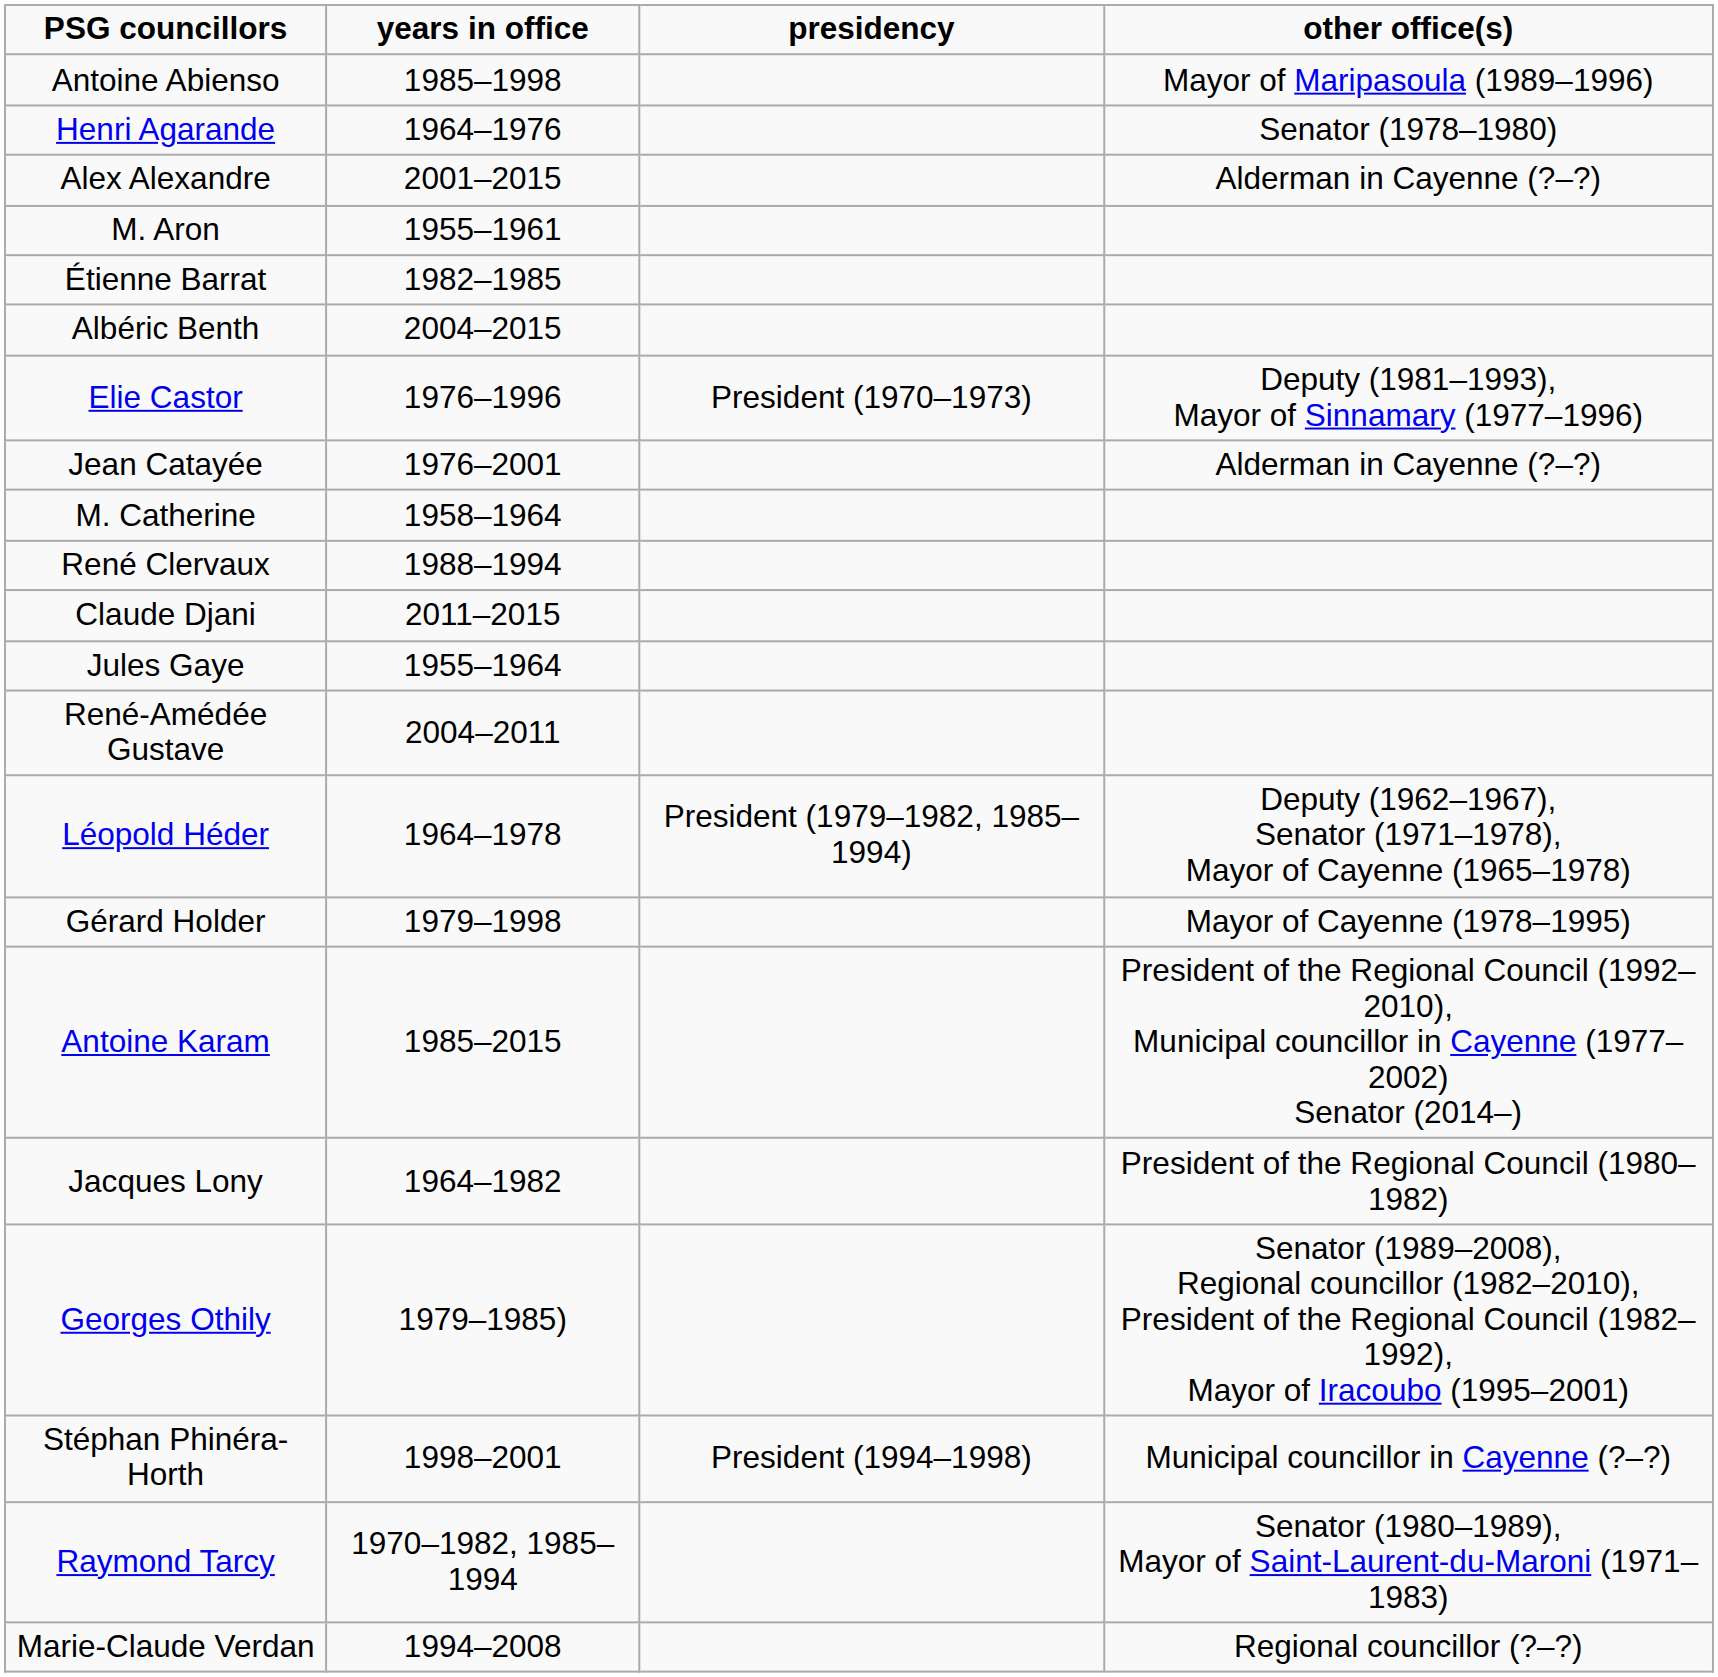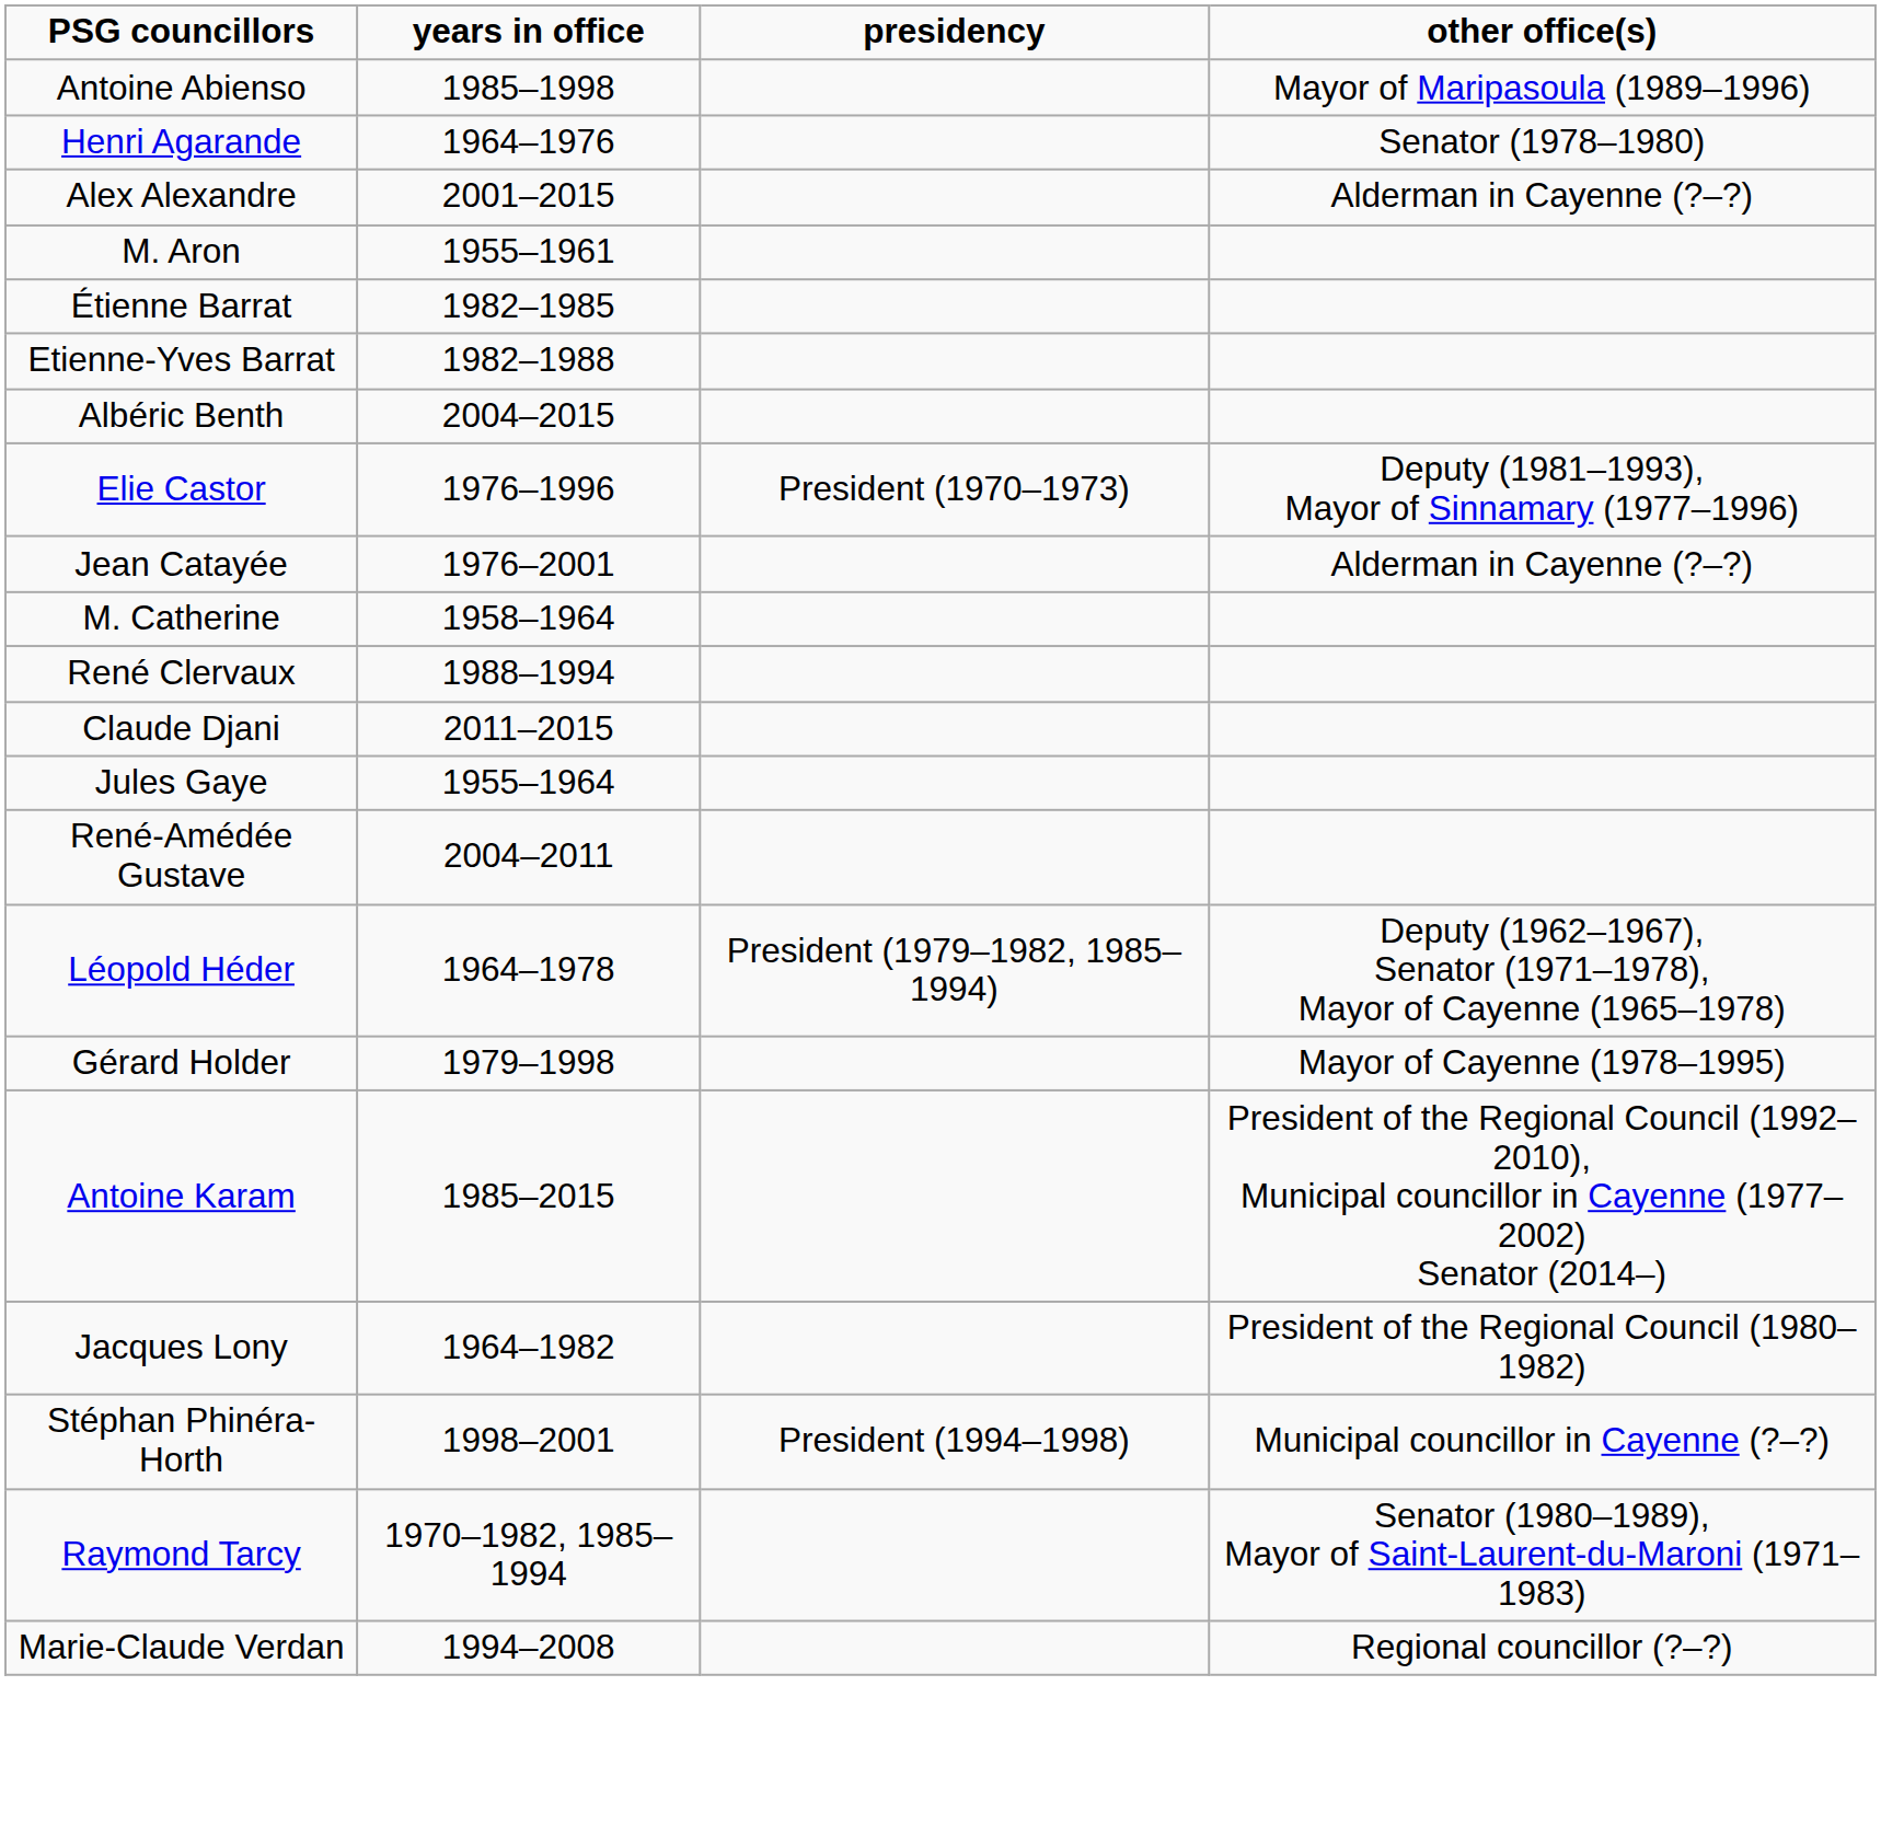 <table class="wikitable" border="1">
 <tr align="center">
 <td><strong>PSG councillors</strong></td>
 <td><strong>years in office</strong></td>
 <td><strong>presidency</strong></td>
 <td><strong>other office(s)</strong></td>
 </tr>
 <tr align="center">
 <td>Antoine Abienso</td>
 <td>1985–1998</td>
 <td></td>
 <td>Mayor of <a href='#'>Maripasoula</a> (1989–1996)</td>
 </tr>
 <tr align="center">
 <td><a href='#'>Henri Agarande</a></td>
 <td>1964–1976</td>
 <td></td>
 <td>Senator (1978–1980)</td>
 </tr>
 <tr align="center">
 <td>Alex Alexandre</td>
 <td>2001–2015</td>
 <td></td>
 <td>Alderman in Cayenne (?–?)</td>
 </tr>
 <tr align="center">
 <td>M. Aron</td>
 <td>1955–1961</td>
 <td></td>
 <td></td>
 </tr>
 <tr align="center">
 <td>Étienne Barrat</td>
 <td>1982–1985</td>
+<td></td>
+<td></td>
+</tr>
+<tr align="center">
+<td>Etienne-Yves Barrat</td>
+<td>1982–1988</td>
 <td></td>
 <td></td>
 </tr>
 <tr align="center">
 <td>Albéric Benth</td>
 <td>2004–2015</td>
 <td></td>
 <td></td>
 </tr>
 <tr align="center">
 <td><a href='#'>Elie Castor</a></td>
 <td>1976–1996</td>
 <td>President (1970–1973)</td>
 <td>Deputy (1981–1993), <br>Mayor of <a href='#'>Sinnamary</a> (1977–1996)</td>
 </tr>
 <tr align="center">
 <td>Jean Catayée</td>
 <td>1976–2001</td>
 <td></td>
 <td>Alderman in Cayenne (?–?)</td>
 </tr>
 <tr align="center">
 <td>M. Catherine</td>
 <td>1958–1964</td>
 <td></td>
 <td></td>
 </tr>
 <tr align="center">
 <td>René Clervaux</td>
 <td>1988–1994</td>
 <td></td>
 <td></td>
 </tr>
 <tr align="center">
 <td>Claude Djani</td>
 <td>2011–2015</td>
 <td></td>
 <td></td>
 </tr>
 <tr align="center">
 <td>Jules Gaye</td>
 <td>1955–1964</td>
 <td></td>
 <td></td>
 </tr>
 <tr align="center">
 <td>René-Amédée Gustave</td>
 <td>2004–2011</td>
 <td></td>
 <td></td>
 </tr>
 <tr align="center">
 <td><a href='#'>Léopold Héder</a></td>
 <td>1964–1978</td>
 <td>President (1979–1982, 1985–1994)</td>
 <td>Deputy (1962–1967),<br> Senator (1971–1978),<br> Mayor of Cayenne (1965–1978)</td>
 </tr>
 <tr align="center">
 <td>Gérard Holder</td>
 <td>1979–1998</td>
 <td></td>
 <td>Mayor of Cayenne (1978–1995)</td>
 </tr>
 <tr align="center">
 <td><a href='#'>Antoine Karam</a></td>
 <td>1985–2015</td>
 <td></td>
 <td>President of the Regional Council (1992–2010),<br> Municipal councillor in <a href='#'>Cayenne</a> (1977–2002)<br>Senator (2014–)</td>
 </tr>
 <tr align="center">
 <td>Jacques Lony</td>
 <td>1964–1982</td>
 <td></td>
 <td>President of the Regional Council (1980–1982)</td>
 </tr>
 <tr align="center">
-<td><a href='#'>Georges Othily</a></td>
-<td>1979–1985)</td>
-<td></td>
-<td>Senator (1989–2008),<br> Regional councillor (1982–2010),<br> President of the Regional Council (1982–1992),<br> Mayor of <a href='#'>Iracoubo</a> (1995–2001)</td>
-</tr>
-<tr align="center">
 <td>Stéphan Phinéra-Horth</td>
 <td>1998–2001</td>
 <td>President (1994–1998)</td>
 <td>Municipal councillor in <a href='#'>Cayenne</a>  (?–?)</td>
 </tr>
 <tr align="center">
 <td><a href='#'>Raymond Tarcy</a></td>
 <td>1970–1982, 1985–1994</td>
 <td></td>
 <td>Senator (1980–1989),<br> Mayor of <a href='#'>Saint-Laurent-du-Maroni</a> (1971–1983)</td>
 </tr>
 <tr align="center">
 <td>Marie-Claude Verdan</td>
 <td>1994–2008</td>
 <td></td>
 <td>Regional councillor (?–?)</td>
 </tr>
 </table>
